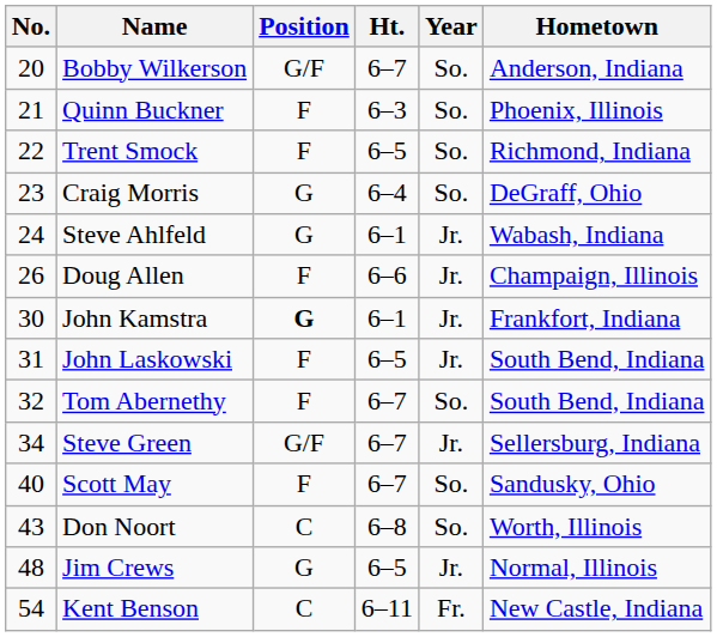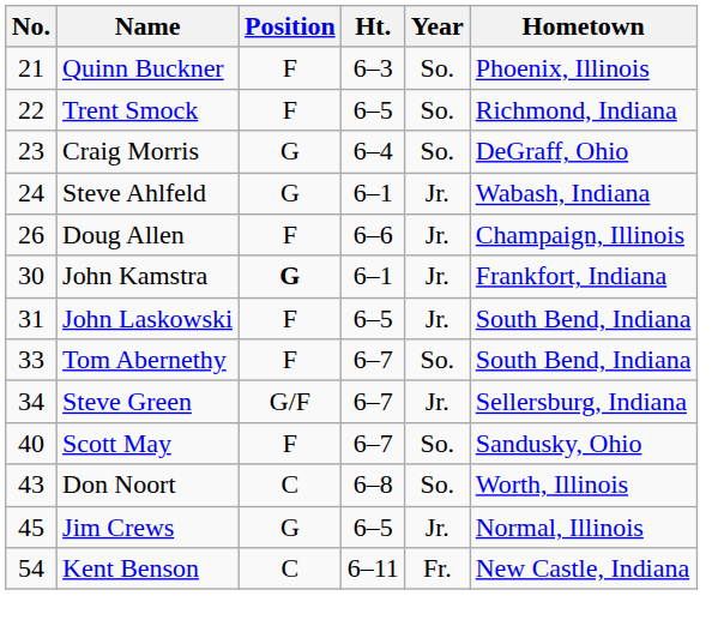 <table class="wikitable" style="text-align:center">
 <tr>
 <th>No.</th>
 <th>Name</th>
 <th><a href='#'>Position</a></th>
 <th>Ht.</th>
 <th>Year</th>
 <th>Hometown</th>
-</tr>
-<tr>
-<td>20</td>
-<td style="text-align:left"><a href='#'>Bobby Wilkerson</a></td>
-<td>G/F</td>
-<td>6–7</td>
-<td>So.</td>
-<td style="text-align:left"><a href='#'>Anderson, Indiana</a></td>
 </tr>
 <tr>
 <td>21</td>
 <td style="text-align:left"><a href='#'>Quinn Buckner</a></td>
 <td>F</td>
 <td>6–3</td>
 <td>So.</td>
 <td style="text-align:left"><a href='#'>Phoenix, Illinois</a></td>
 </tr>
 <tr>
 <td>22</td>
 <td style="text-align:left"><a href='#'>Trent Smock</a></td>
 <td>F</td>
 <td>6–5</td>
 <td>So.</td>
 <td style="text-align:left"><a href='#'>Richmond, Indiana</a></td>
 </tr>
 <tr>
 <td>23</td>
 <td style="text-align:left">Craig Morris</td>
 <td>G</td>
 <td>6–4</td>
 <td>So.</td>
 <td style="text-align:left"><a href='#'>DeGraff, Ohio</a></td>
 </tr>
 <tr>
 <td>24</td>
 <td style="text-align:left">Steve Ahlfeld</td>
 <td>G</td>
 <td>6–1</td>
 <td>Jr.</td>
 <td style="text-align:left"><a href='#'>Wabash, Indiana</a></td>
 </tr>
 <tr>
 <td>26</td>
 <td style="text-align:left">Doug Allen</td>
 <td>F</td>
 <td>6–6</td>
 <td>Jr.</td>
 <td style="text-align:left"><a href='#'>Champaign, Illinois</a></td>
 </tr>
 <tr>
 <td>30</td>
 <td style="text-align:left">John Kamstra</td>
 <td><strong>G</strong></td>
 <td>6–1</td>
 <td>Jr.</td>
 <td style="text-align:left"><a href='#'>Frankfort, Indiana</a></td>
 </tr>
 <tr>
 <td>31</td>
 <td style="text-align:left"><a href='#'>John Laskowski</a></td>
 <td>F</td>
 <td>6–5</td>
 <td>Jr.</td>
 <td style="text-align:left"><a href='#'>South Bend, Indiana</a></td>
 </tr>
 <tr>
-<td>32</td>
+<td>33</td>
 <td style="text-align:left"><a href='#'>Tom Abernethy</a></td>
 <td>F</td>
 <td>6–7</td>
 <td>So.</td>
 <td style="text-align:left"><a href='#'>South Bend, Indiana</a></td>
 </tr>
 <tr>
 <td>34</td>
 <td style="text-align:left"><a href='#'>Steve Green</a></td>
 <td>G/F</td>
 <td>6–7</td>
 <td>Jr.</td>
 <td style="text-align:left"><a href='#'>Sellersburg, Indiana</a></td>
 </tr>
 <tr>
 <td>40</td>
 <td style="text-align:left"><a href='#'>Scott May</a></td>
 <td>F</td>
 <td>6–7</td>
 <td>So.</td>
 <td style="text-align:left"><a href='#'>Sandusky, Ohio</a></td>
 </tr>
 <tr>
 <td>43</td>
 <td style="text-align:left">Don Noort</td>
 <td>C</td>
 <td>6–8</td>
 <td>So.</td>
 <td style="text-align:left"><a href='#'>Worth, Illinois</a></td>
 </tr>
 <tr>
-<td>48</td>
+<td>45</td>
 <td style="text-align:left"><a href='#'>Jim Crews</a></td>
 <td>G</td>
 <td>6–5</td>
 <td>Jr.</td>
 <td style="text-align:left"><a href='#'>Normal, Illinois</a></td>
 </tr>
 <tr>
 <td>54</td>
 <td style="text-align:left"><a href='#'>Kent Benson</a></td>
 <td>C</td>
 <td>6–11</td>
 <td>Fr.</td>
 <td style="text-align:left"><a href='#'>New Castle, Indiana</a></td>
 </tr>
 </table>
